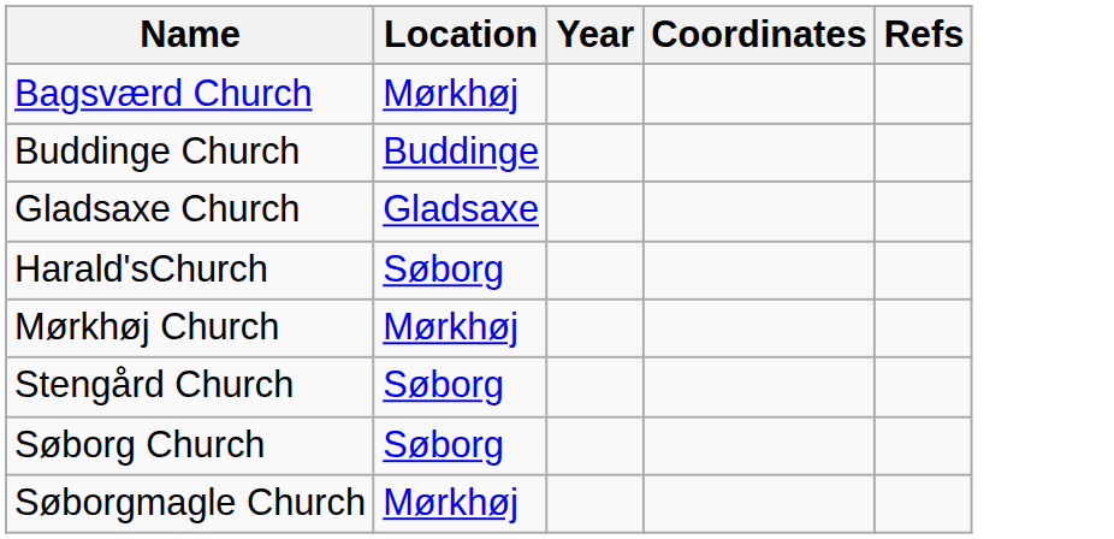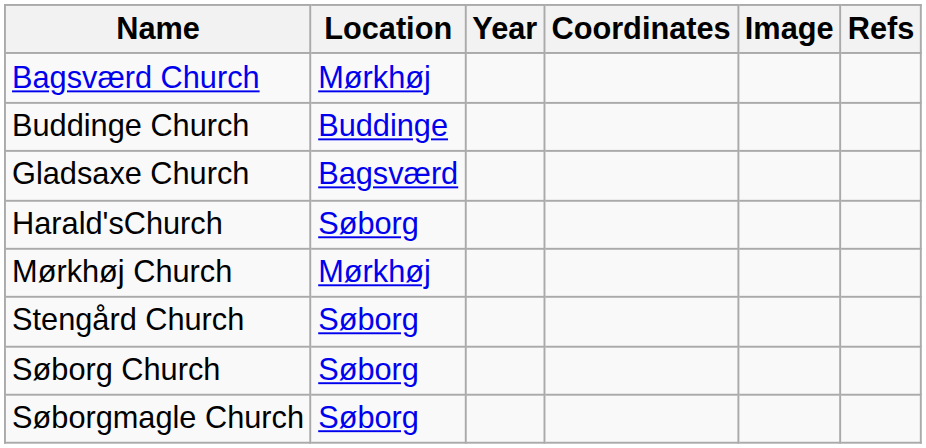 <table class="wikitable sortable">
 <tr>
 <th>Name</th>
 <th>Location</th>
 <th>Year</th>
 <th>Coordinates</th>
+<th>Image</th>
 <th>Refs</th>
 </tr>
 <tr>
 <td><a href='#'>Bagsværd Church</a></td>
 <td><a href='#'>Mørkhøj</a></td>
+<td></td>
 <td></td>
 <td></td>
 <td></td>
 </tr>
 <tr>
 <td>Buddinge Church</td>
 <td><a href='#'>Buddinge</a></td>
 <td></td>
 <td></td>
 <td></td>
+<td></td>
 </tr>
 <tr>
 <td>Gladsaxe Church</td>
-<td><a href='#'>Gladsaxe</a></td>
+<td><a href='#'>Bagsværd</a></td>
+<td></td>
 <td></td>
 <td></td>
 <td></td>
 </tr>
 <tr>
 <td>Harald'sChurch</td>
 <td><a href='#'>Søborg</a></td>
 <td></td>
 <td></td>
 <td></td>
+<td></td>
 </tr>
 <tr>
 <td>Mørkhøj Church</td>
 <td><a href='#'>Mørkhøj</a></td>
+<td></td>
 <td></td>
 <td></td>
 <td></td>
 </tr>
 <tr>
 <td>Stengård Church</td>
 <td><a href='#'>Søborg</a></td>
 <td></td>
 <td></td>
 <td></td>
+<td></td>
 </tr>
 <tr>
 <td>Søborg Church</td>
 <td><a href='#'>Søborg</a></td>
 <td></td>
 <td></td>
 <td></td>
+<td></td>
 </tr>
 <tr>
 <td>Søborgmagle Church</td>
-<td><a href='#'>Mørkhøj</a></td>
+<td><a href='#'>Søborg</a></td>
+<td></td>
 <td></td>
 <td></td>
 <td></td>
 </tr>
 </table>
